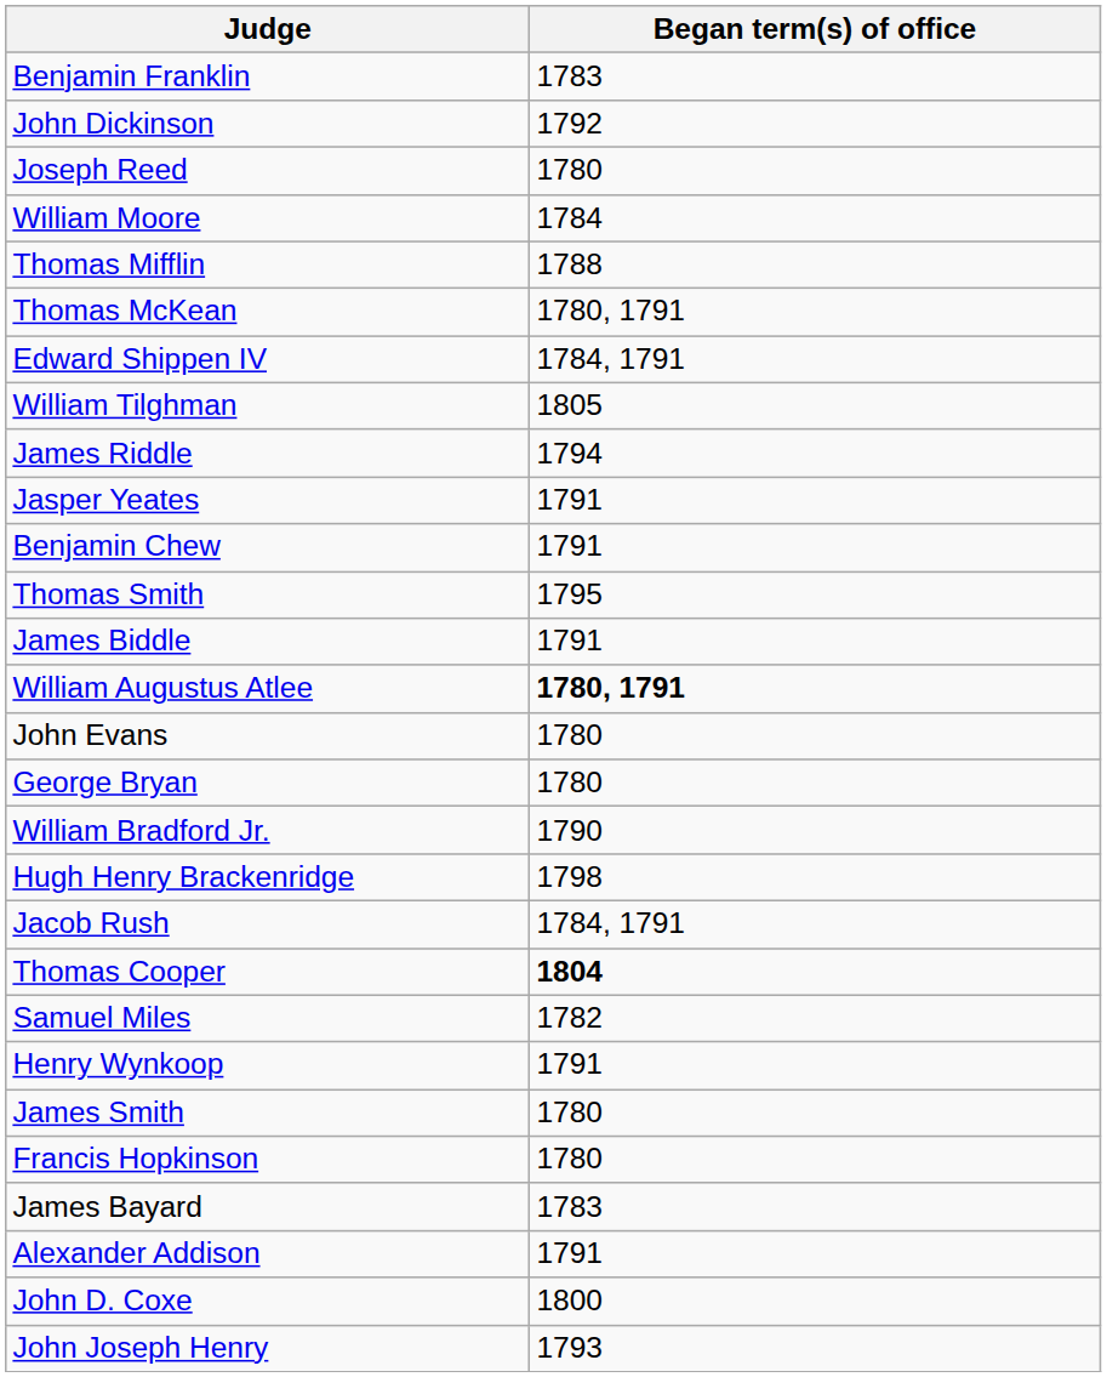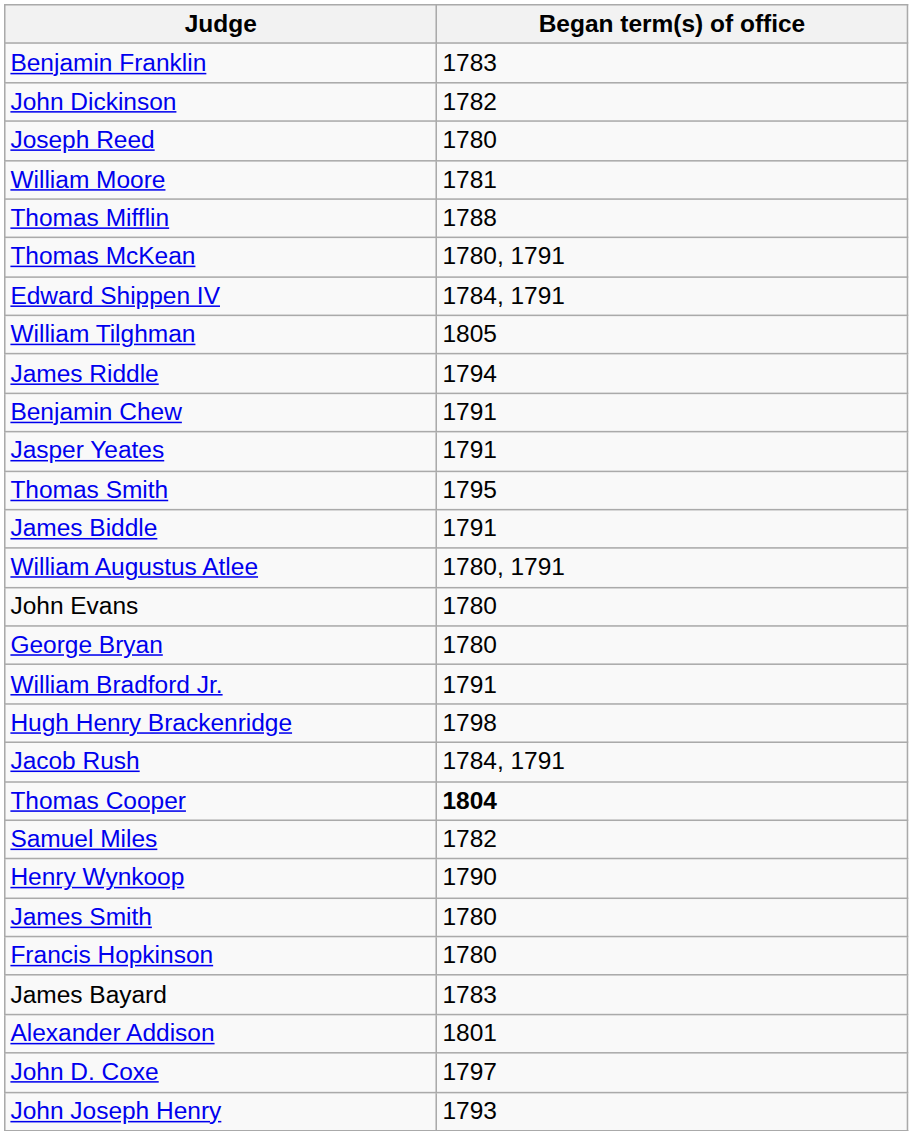 <table class="wikitable sortable">
 <tr>
 <th scope="col" style="width: 275px;">Judge</th>
 <th scope="col" style="width: 300px;">Began term(s) of office</th>
 </tr>
 <tr>
 <td><a href='#'>Benjamin Franklin</a></td>
 <td>1783</td>
 </tr>
 <tr>
 <td><a href='#'>John Dickinson</a></td>
-<td>1792</td>
+<td>1782</td>
 </tr>
 <tr>
 <td><a href='#'>Joseph Reed</a></td>
 <td>1780</td>
 </tr>
 <tr>
 <td><a href='#'>William Moore</a></td>
-<td>1784</td>
+<td>1781</td>
 </tr>
 <tr>
 <td><a href='#'>Thomas Mifflin</a></td>
 <td>1788</td>
 </tr>
 <tr>
 <td><a href='#'>Thomas McKean</a></td>
 <td>1780, 1791</td>
 </tr>
 <tr>
 <td><a href='#'>Edward Shippen IV</a></td>
 <td>1784, 1791</td>
 </tr>
 <tr>
 <td><a href='#'>William Tilghman</a></td>
 <td>1805</td>
 </tr>
 <tr>
 <td><a href='#'>James Riddle</a></td>
 <td>1794</td>
 </tr>
 <tr>
-<td><a href='#'>Jasper Yeates</a></td>
+<td><a href='#'>Benjamin Chew</a></td>
 <td>1791</td>
 </tr>
 <tr>
-<td><a href='#'>Benjamin Chew</a></td>
+<td><a href='#'>Jasper Yeates</a></td>
 <td>1791</td>
 </tr>
 <tr>
 <td><a href='#'>Thomas Smith</a></td>
 <td>1795</td>
 </tr>
 <tr>
 <td><a href='#'>James Biddle</a></td>
 <td>1791</td>
 </tr>
 <tr>
 <td><a href='#'>William Augustus Atlee</a></td>
-<td><strong>1780, 1791</strong></td>
+<td>1780, 1791</td>
 </tr>
 <tr>
 <td>John Evans</td>
 <td>1780</td>
 </tr>
 <tr>
 <td><a href='#'>George Bryan</a></td>
 <td>1780</td>
 </tr>
 <tr>
 <td><a href='#'>William Bradford Jr.</a></td>
-<td>1790</td>
+<td>1791</td>
 </tr>
 <tr>
 <td><a href='#'>Hugh Henry Brackenridge</a></td>
 <td>1798</td>
 </tr>
 <tr>
 <td><a href='#'>Jacob Rush</a></td>
 <td>1784, 1791</td>
 </tr>
 <tr>
 <td><a href='#'>Thomas Cooper</a></td>
 <td><strong>1804</strong></td>
 </tr>
 <tr>
 <td><a href='#'>Samuel Miles</a></td>
 <td>1782</td>
 </tr>
 <tr>
 <td><a href='#'>Henry Wynkoop</a></td>
-<td>1791</td>
+<td>1790</td>
 </tr>
 <tr>
 <td><a href='#'>James Smith</a></td>
 <td>1780</td>
 </tr>
 <tr>
 <td><a href='#'>Francis Hopkinson</a></td>
 <td>1780</td>
 </tr>
 <tr>
 <td>James Bayard</td>
 <td>1783</td>
 </tr>
 <tr>
 <td><a href='#'>Alexander Addison</a></td>
-<td>1791</td>
+<td>1801</td>
 </tr>
 <tr>
 <td><a href='#'>John D. Coxe</a></td>
-<td>1800</td>
+<td>1797</td>
 </tr>
 <tr>
 <td><a href='#'>John Joseph Henry</a></td>
 <td>1793</td>
 </tr>
 <tr>
 </tr>
 </table>
